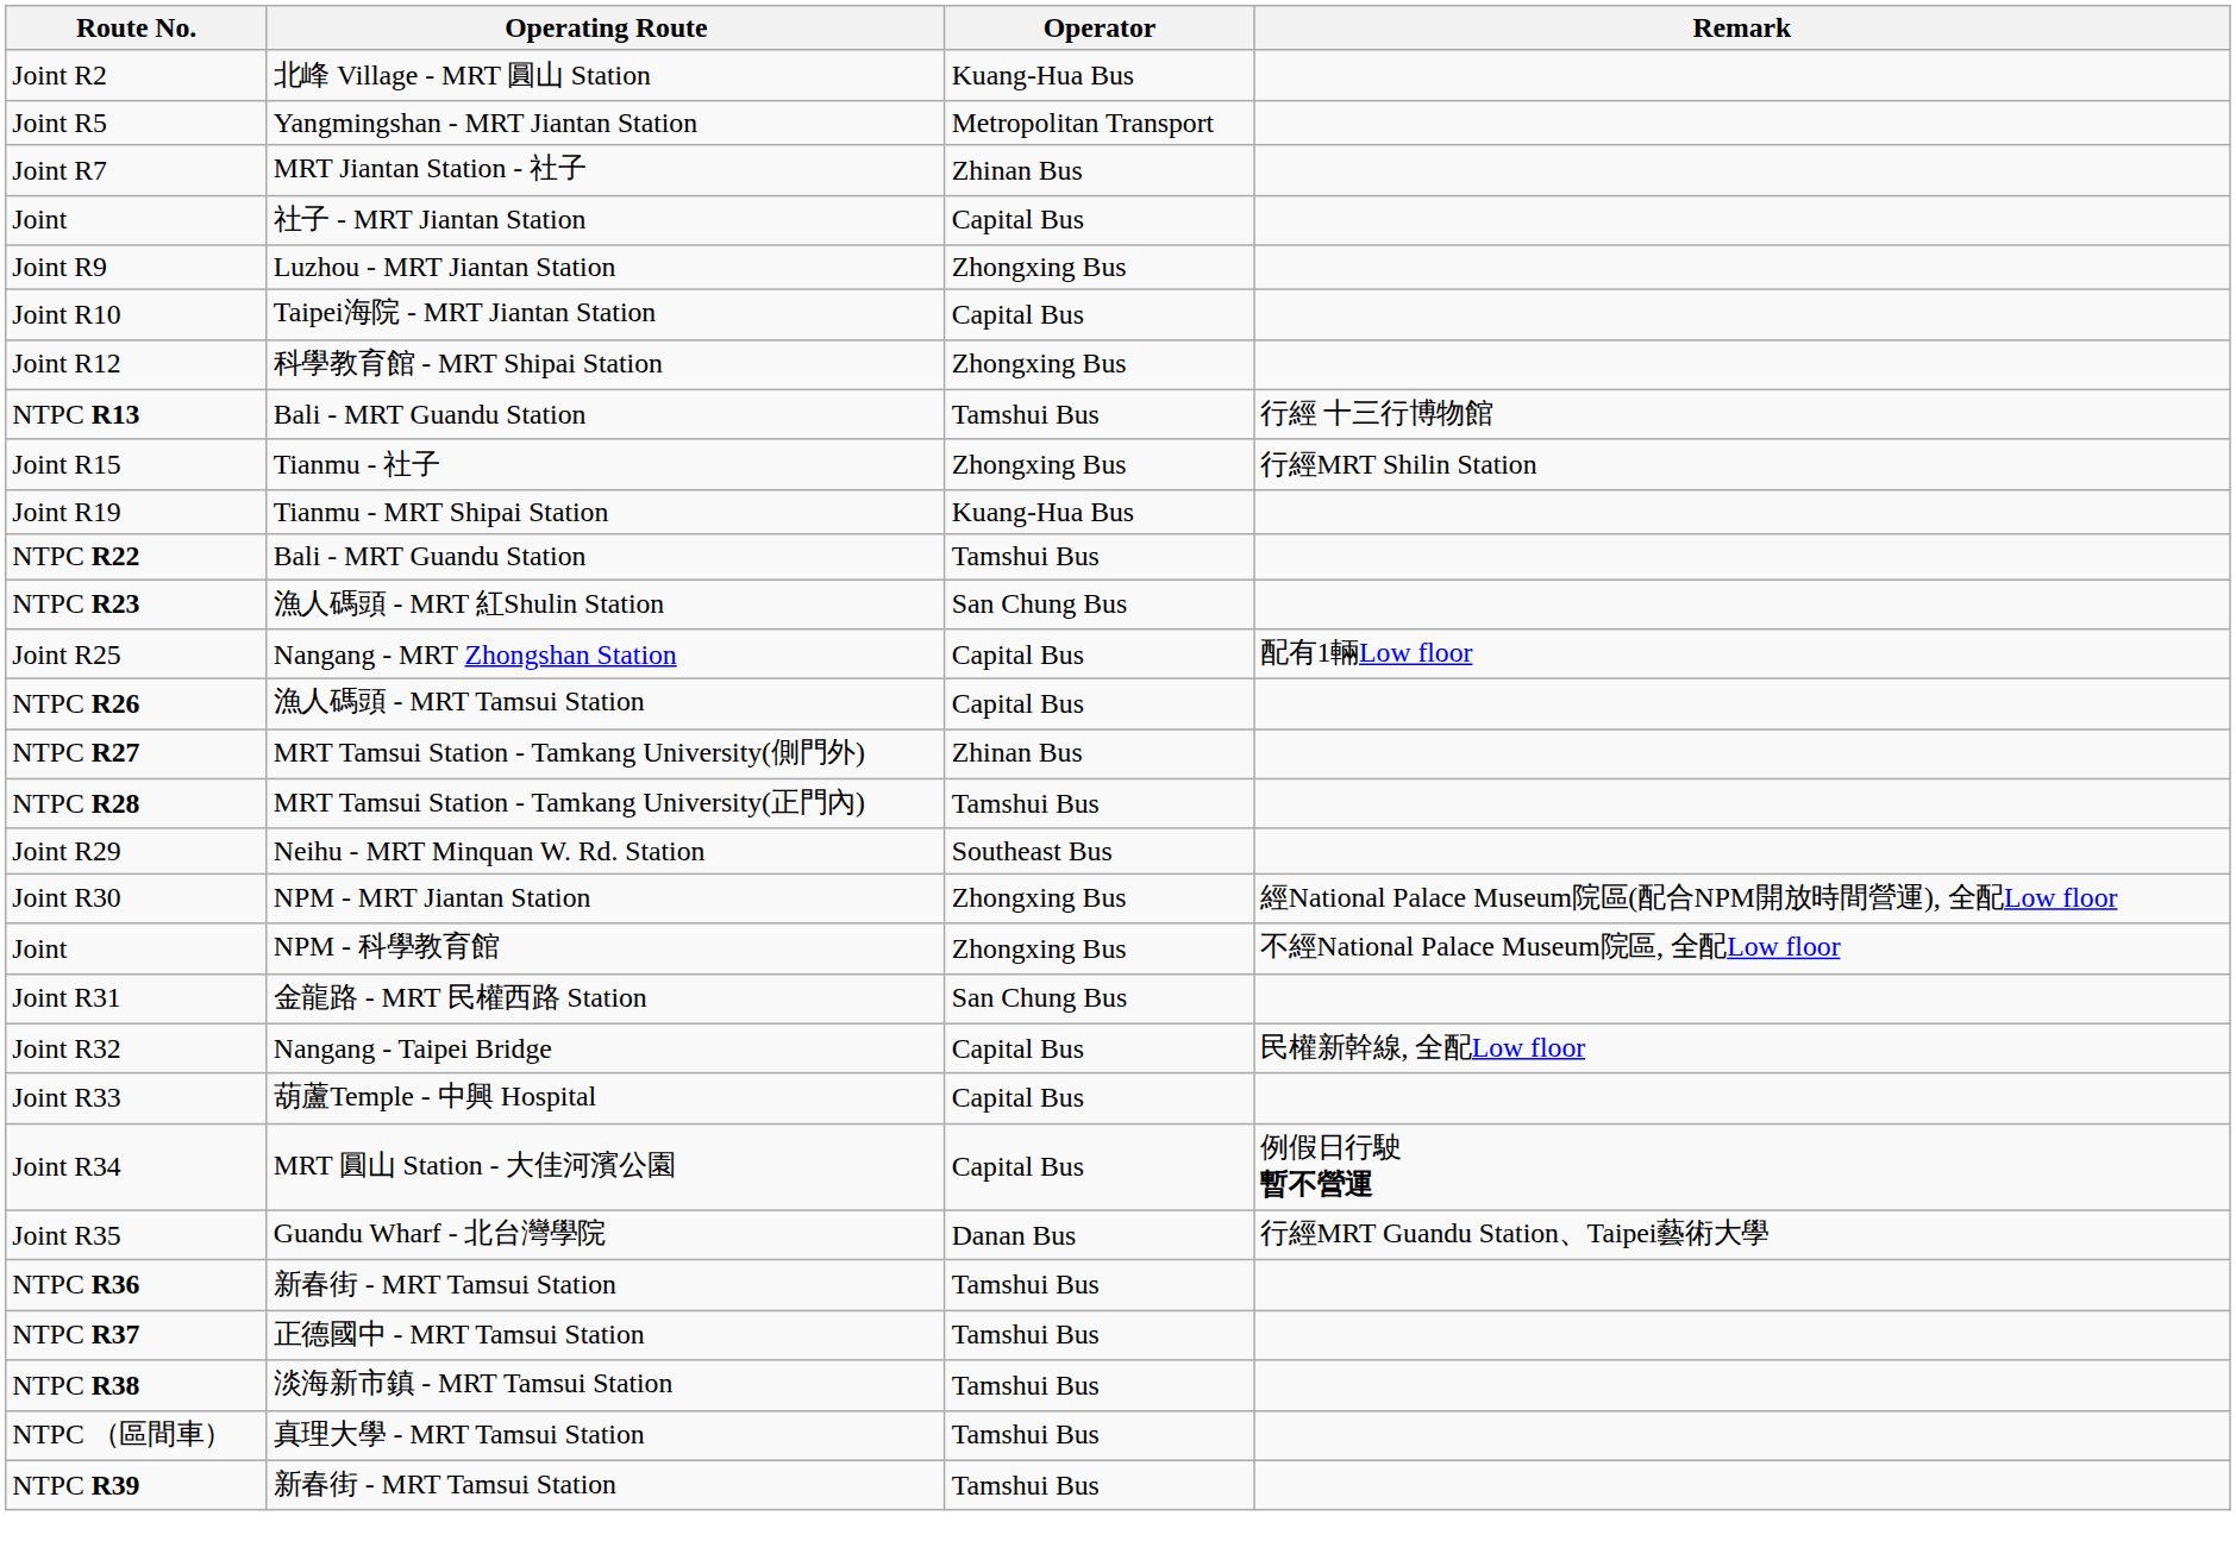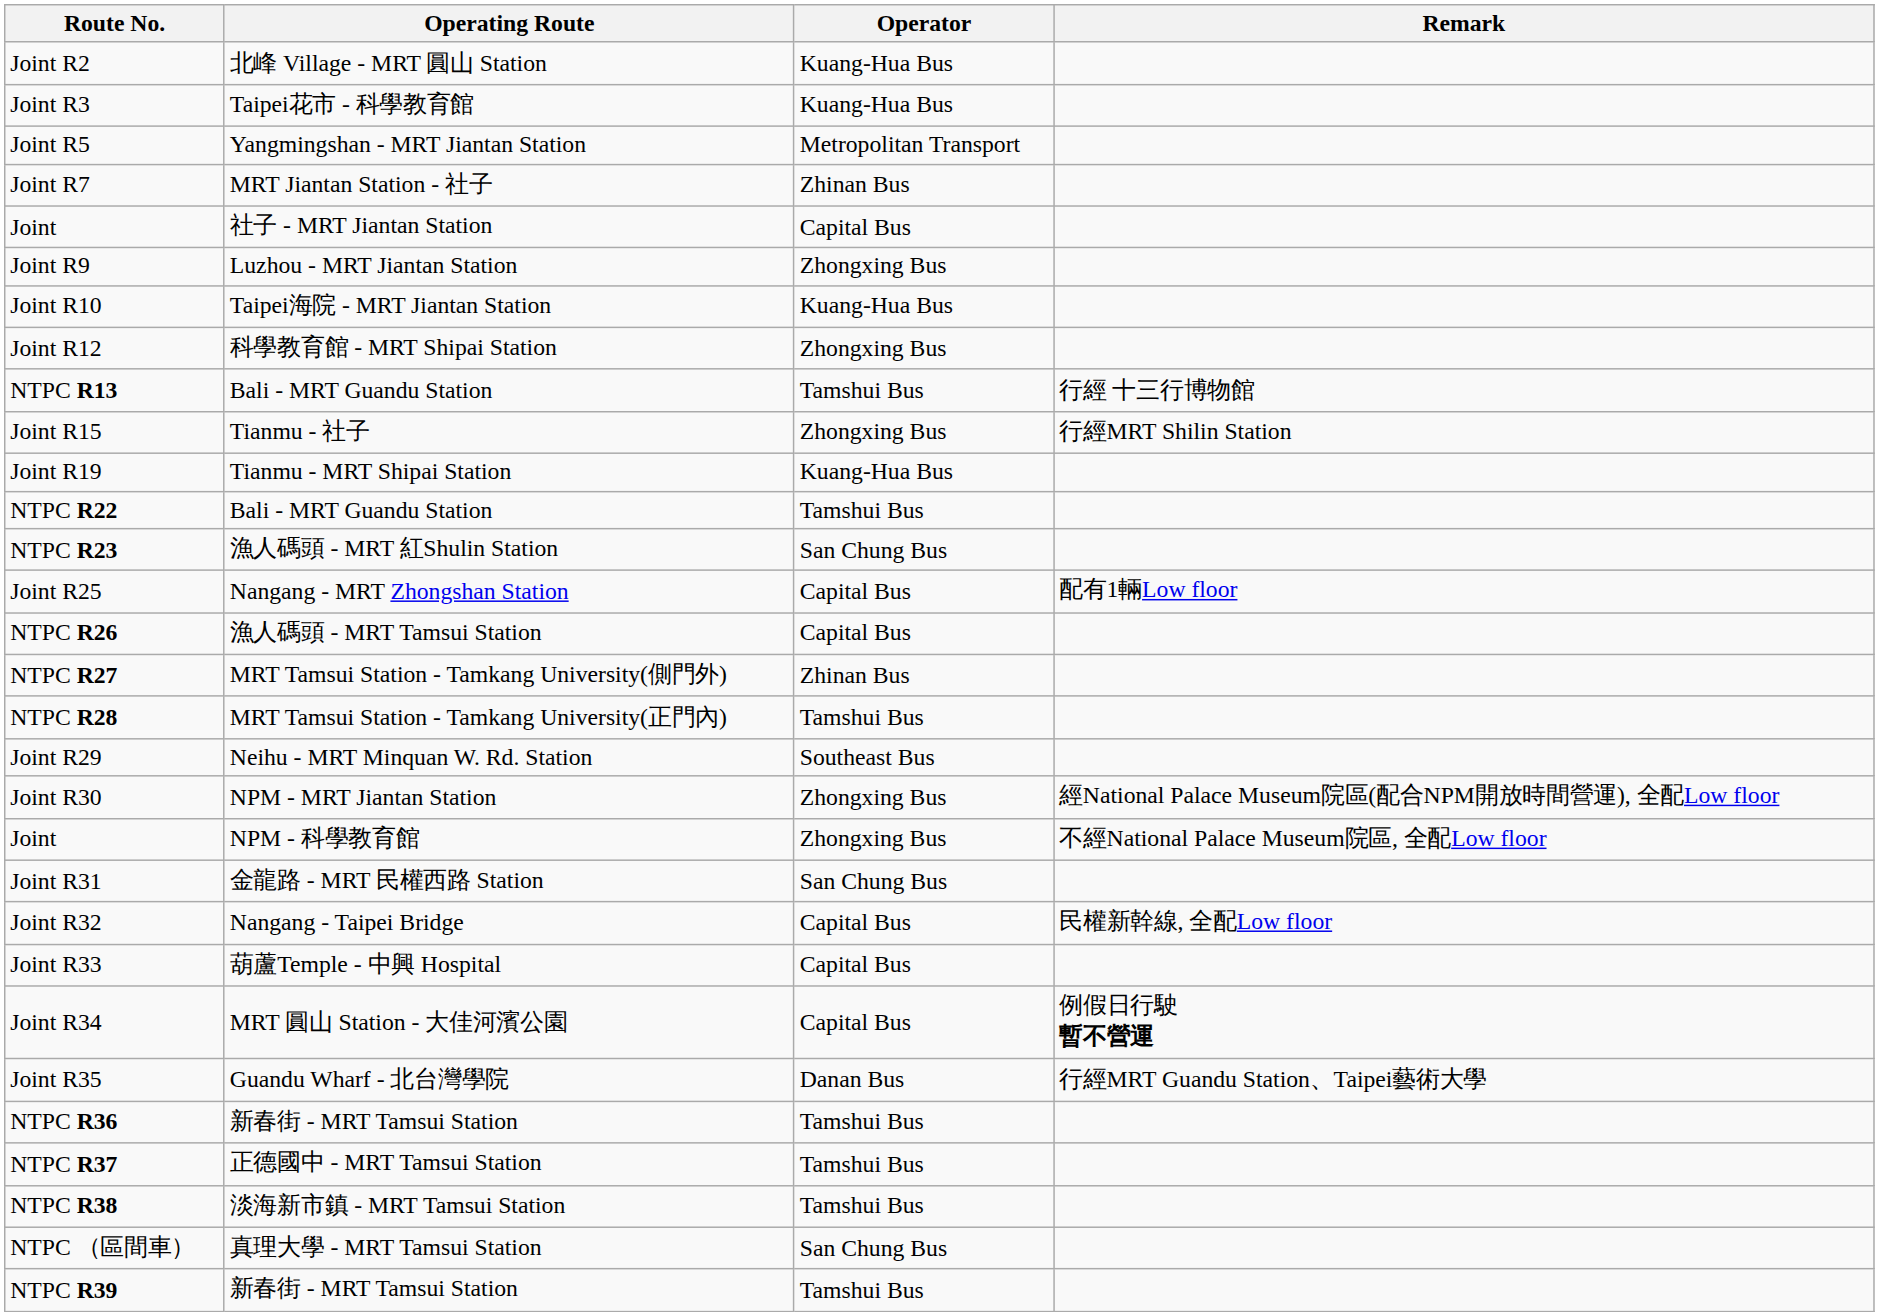 <table class="wikitable"  style="width:100%; margin:auto;">
 <tr>
 <th>Route No.</th>
 <th>Operating Route</th>
 <th>Operator</th>
 <th>Remark</th>
 </tr>
 <tr>
 <td>Joint R2</td>
 <td>北峰 Village - MRT 圓山 Station</td>
+<td>Kuang-Hua Bus</td>
+<td></td>
+</tr>
+<tr>
+<td>Joint R3</td>
+<td>Taipei花市 - 科學教育館</td>
 <td>Kuang-Hua Bus</td>
 <td></td>
 </tr>
 <tr>
 <td>Joint R5</td>
 <td>Yangmingshan - MRT Jiantan Station</td>
 <td>Metropolitan Transport</td>
 <td></td>
 </tr>
 <tr>
 <td>Joint R7</td>
 <td>MRT Jiantan Station - 社子</td>
 <td>Zhinan Bus</td>
 <td></td>
 </tr>
 <tr>
 <td>Joint </td>
 <td>社子 - MRT Jiantan Station</td>
 <td>Capital Bus</td>
 <td></td>
 </tr>
 <tr>
 <td>Joint R9</td>
 <td>Luzhou - MRT Jiantan Station</td>
 <td>Zhongxing Bus</td>
 <td></td>
 </tr>
 <tr>
 <td>Joint R10</td>
 <td>Taipei海院 - MRT Jiantan Station</td>
-<td>Capital Bus</td>
+<td>Kuang-Hua Bus</td>
 <td></td>
 </tr>
 <tr>
 <td>Joint R12</td>
 <td>科學教育館 - MRT Shipai Station</td>
 <td>Zhongxing Bus</td>
 <td></td>
 </tr>
 <tr>
 <td>NTPC <strong>R13</strong></td>
 <td>Bali - MRT Guandu Station</td>
 <td>Tamshui Bus</td>
 <td>行經 十三行博物館</td>
 </tr>
 <tr>
 <td>Joint R15</td>
 <td>Tianmu - 社子</td>
 <td>Zhongxing Bus</td>
 <td>行經MRT Shilin Station</td>
 </tr>
 <tr>
 <td>Joint R19</td>
 <td>Tianmu - MRT Shipai Station</td>
 <td>Kuang-Hua Bus</td>
 <td></td>
 </tr>
 <tr>
 <td>NTPC <strong>R22</strong></td>
 <td>Bali - MRT Guandu Station</td>
 <td>Tamshui Bus</td>
 <td></td>
 </tr>
 <tr>
 <td>NTPC <strong>R23</strong></td>
 <td>漁人碼頭 - MRT 紅Shulin Station</td>
 <td>San Chung Bus</td>
 <td></td>
 </tr>
 <tr>
 <td>Joint R25</td>
 <td>Nangang - MRT <a href='#'>Zhongshan Station</a></td>
 <td>Capital Bus</td>
 <td>配有1輛<a href='#'>Low floor</a></td>
 </tr>
 <tr>
 <td>NTPC <strong>R26</strong></td>
 <td>漁人碼頭 - MRT Tamsui Station</td>
 <td>Capital Bus</td>
 <td></td>
 </tr>
 <tr>
 <td>NTPC <strong>R27</strong></td>
 <td>MRT Tamsui Station - Tamkang University(側門外)</td>
 <td>Zhinan Bus</td>
 <td></td>
 </tr>
 <tr>
 <td>NTPC <strong>R28</strong></td>
 <td>MRT Tamsui Station - Tamkang University(正門內)</td>
 <td>Tamshui Bus</td>
 <td></td>
 </tr>
 <tr>
 <td>Joint R29</td>
 <td>Neihu - MRT Minquan W. Rd. Station</td>
 <td>Southeast Bus</td>
 <td></td>
 </tr>
 <tr>
 <td>Joint R30</td>
 <td>NPM - MRT Jiantan Station</td>
 <td>Zhongxing Bus</td>
 <td>經National Palace Museum院區(配合NPM開放時間營運), 全配<a href='#'>Low floor</a></td>
 </tr>
 <tr>
 <td>Joint </td>
 <td>NPM - 科學教育館</td>
 <td>Zhongxing Bus</td>
 <td>不經National Palace Museum院區, 全配<a href='#'>Low floor</a></td>
 </tr>
 <tr>
 <td>Joint R31</td>
 <td>金龍路 - MRT 民權西路 Station</td>
 <td>San Chung Bus</td>
 <td></td>
 </tr>
 <tr>
 <td>Joint R32</td>
 <td>Nangang - Taipei Bridge</td>
 <td>Capital Bus</td>
 <td>民權新幹線, 全配<a href='#'>Low floor</a></td>
 </tr>
 <tr>
 <td>Joint R33</td>
 <td>葫蘆Temple - 中興 Hospital</td>
 <td>Capital Bus</td>
 <td></td>
 </tr>
 <tr>
 <td>Joint R34</td>
 <td>MRT 圓山 Station - 大佳河濱公園</td>
 <td>Capital Bus</td>
 <td>例假日行駛<br><strong>暫不營運</strong></td>
 </tr>
 <tr>
 <td>Joint R35</td>
 <td>Guandu Wharf - 北台灣學院</td>
 <td>Danan Bus</td>
 <td>行經MRT Guandu Station、Taipei藝術大學</td>
 </tr>
 <tr>
 <td>NTPC <strong>R36</strong></td>
 <td>新春街 - MRT Tamsui Station</td>
 <td>Tamshui Bus</td>
 <td></td>
 </tr>
 <tr>
 <td>NTPC <strong>R37</strong></td>
 <td>正德國中 - MRT Tamsui Station</td>
 <td>Tamshui Bus</td>
 <td></td>
 </tr>
 <tr>
 <td>NTPC <strong>R38</strong></td>
 <td>淡海新市鎮 - MRT Tamsui Station</td>
 <td>Tamshui Bus</td>
 <td></td>
 </tr>
 <tr>
 <td>NTPC <strong></strong>（區間車）</td>
 <td>真理大學 - MRT Tamsui Station</td>
-<td>Tamshui Bus</td>
+<td>San Chung Bus</td>
 <td></td>
 </tr>
 <tr>
 <td>NTPC <strong>R39</strong></td>
 <td>新春街 - MRT Tamsui Station</td>
 <td>Tamshui Bus</td>
 <td></td>
 </tr>
 </table>
